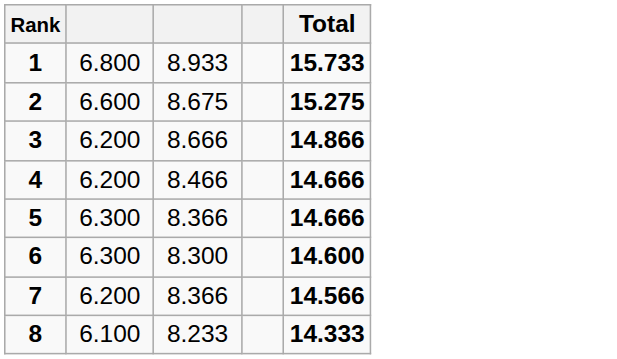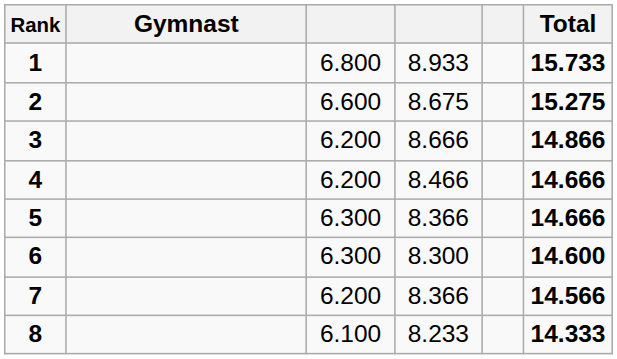 <table class="wikitable sortable" style="text-align:center;">
 <tr>
 <th scope="col"  style="width:15px;"><small>Rank</small></th>
+<th scope="col"  style="width:150px;">Gymnast</th>
 <th scope="col"  style="width:50px;"><small></small></th>
 <th scope="col"  style="width:50px;"><small></small></th>
 <th scope="col"  style="width:20px;"><small></small></th>
 <th scope="col"  style="width:50px;">Total</th>
 </tr>
 <tr>
 <td scope="row" style="text-align:center"><strong>1</strong></td>
+<td align="left"></td>
 <td>6.800</td>
 <td>8.933</td>
 <td></td>
 <td><strong>15.733</strong></td>
 </tr>
 <tr>
 <td scope="row" style="text-align:center"><strong>2</strong></td>
+<td align="left"></td>
 <td>6.600</td>
 <td>8.675</td>
 <td></td>
 <td><strong>15.275</strong></td>
 </tr>
 <tr>
 <td scope="row" style="text-align:center"><strong>3</strong></td>
+<td align="left"></td>
 <td>6.200</td>
 <td>8.666</td>
 <td></td>
 <td><strong>14.866</strong></td>
 </tr>
 <tr>
 <td scope="row" style="text-align:center"><strong>4</strong></td>
+<td align="left"></td>
 <td>6.200</td>
 <td>8.466</td>
 <td></td>
 <td><strong>14.666</strong></td>
 </tr>
 <tr>
 <td scope="row" style="text-align:center"><strong>5</strong></td>
+<td align="left"></td>
 <td>6.300</td>
 <td>8.366</td>
 <td></td>
 <td><strong>14.666</strong></td>
 </tr>
 <tr>
 <td scope="row" style="text-align:center"><strong>6</strong></td>
+<td align="left"></td>
 <td>6.300</td>
 <td>8.300</td>
 <td></td>
 <td><strong>14.600</strong></td>
 </tr>
 <tr>
 <td scope="row" style="text-align:center"><strong>7</strong></td>
+<td align="left"></td>
 <td>6.200</td>
 <td>8.366</td>
 <td></td>
 <td><strong>14.566</strong></td>
 </tr>
 <tr>
 <td scope="row" style="text-align:center"><strong>8</strong></td>
+<td align="left"></td>
 <td>6.100</td>
 <td>8.233</td>
 <td></td>
 <td><strong>14.333</strong></td>
 </tr>
 </table>
